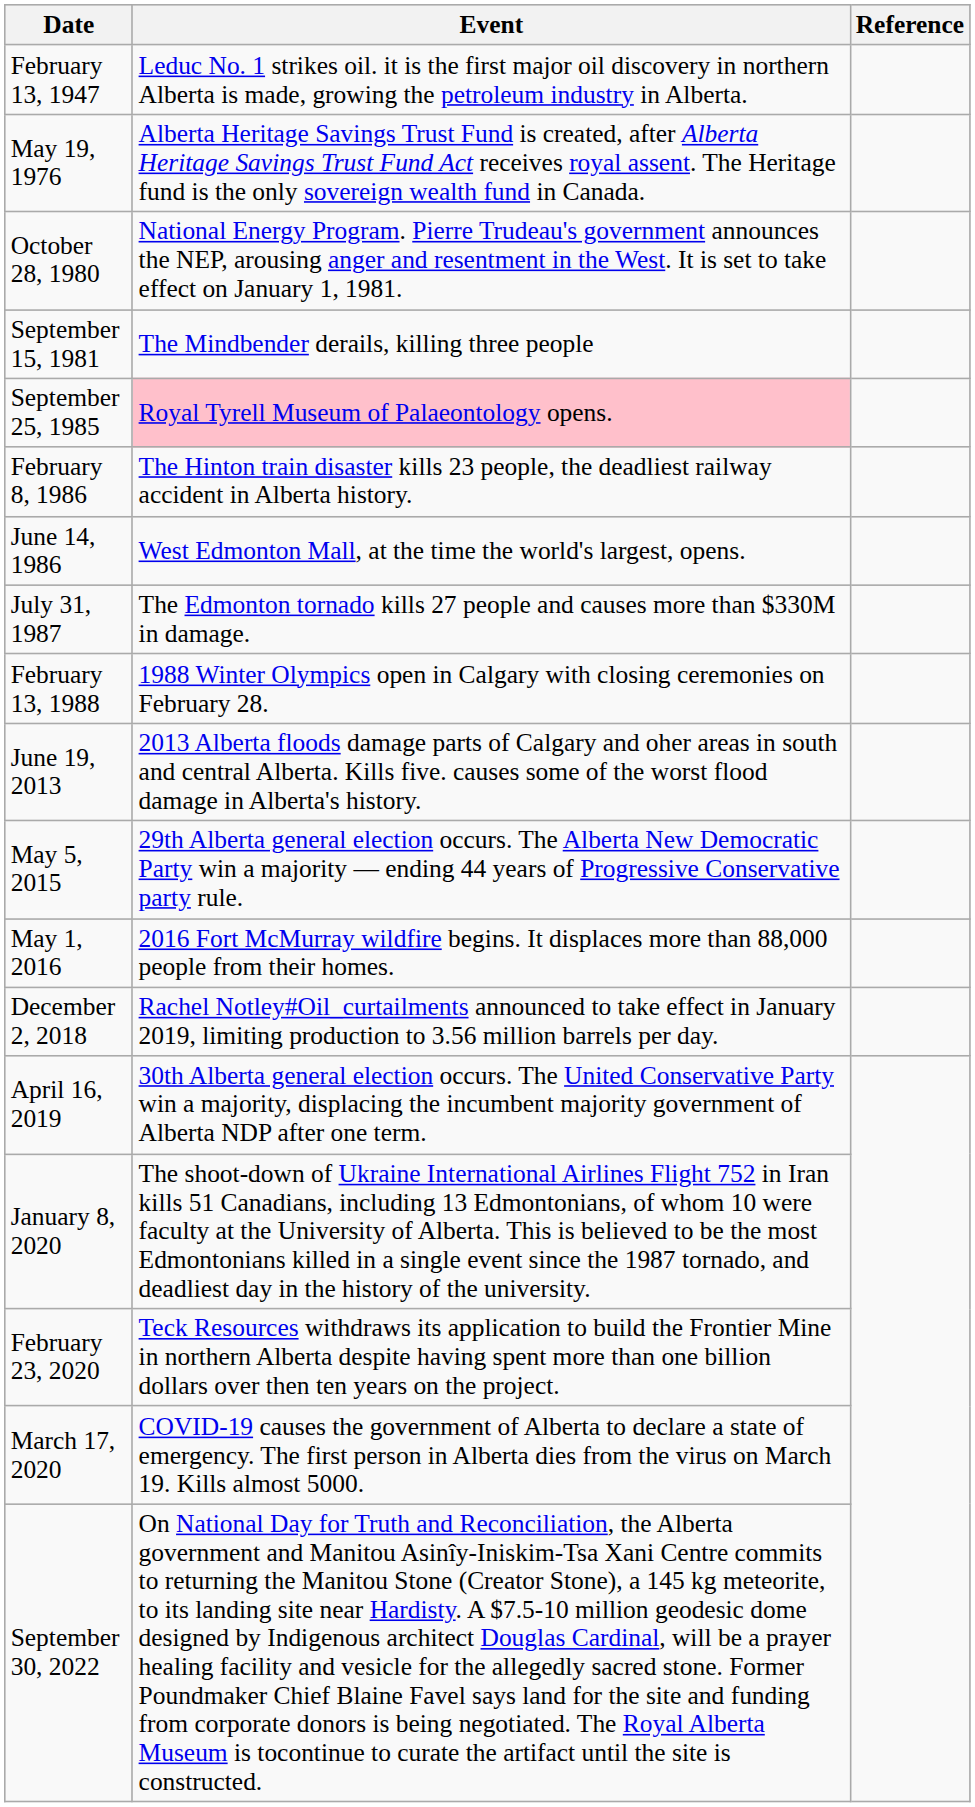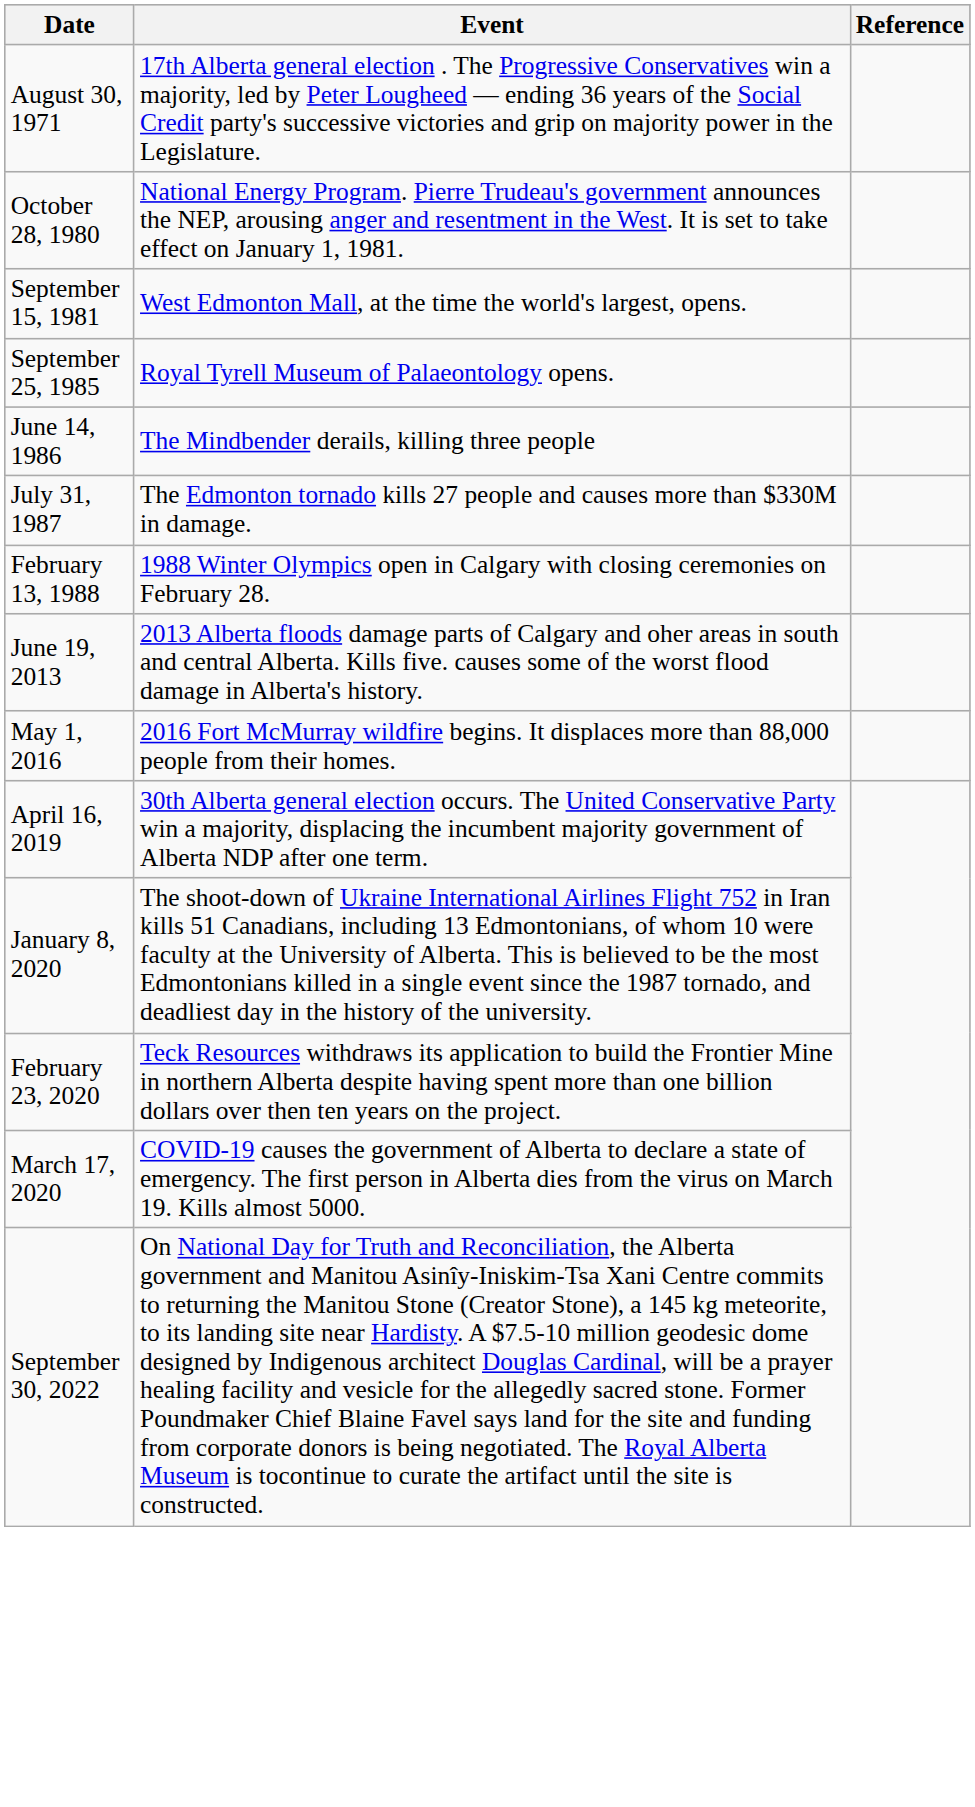 <table class="wikitable sortable">
 <tr>
 <th>Date</th>
 <th>Event</th>
 <th>Reference</th>
 </tr>
 <tr>
-<td>February 13, 1947</td>
-<td><a href='#'>Leduc No. 1</a> strikes oil. it is the first major oil discovery in northern Alberta is made, growing the <a href='#'>petroleum industry</a> in Alberta.</td>
-<td></td>
-</tr>
-<tr>
-<td>May 19, 1976</td>
-<td><a href='#'>Alberta Heritage Savings Trust Fund</a> is created, after <em><a href='#'>Alberta Heritage Savings Trust Fund Act</a></em> receives <a href='#'>royal assent</a>. The Heritage fund is the only <a href='#'>sovereign wealth fund</a> in Canada.</td>
+<td>August 30, 1971</td>
+<td><a href='#'>17th Alberta general election</a> . The <a href='#'>Progressive Conservatives</a> win a majority, led by <a href='#'>Peter Lougheed</a> — ending 36 years of the <a href='#'>Social Credit</a> party's successive victories and grip on majority power in the Legislature.</td>
 <td></td>
 </tr>
 <tr>
 <td>October 28, 1980</td>
 <td><a href='#'>National Energy Program</a>. <a href='#'>Pierre Trudeau's government</a> announces the NEP, arousing <a href='#'>anger and resentment in the West</a>. It is set to take effect on January 1, 1981.</td>
 <td></td>
 </tr>
 <tr>
 <td>September 15, 1981</td>
-<td><a href='#'>The Mindbender</a> derails, killing three people</td>
+<td><a href='#'>West Edmonton Mall</a>, at the time the world's largest, opens.</td>
 <td></td>
 </tr>
 <tr>
 <td>September 25, 1985</td>
-<td style="background: pink;"><a href='#'>Royal Tyrell Museum of Palaeontology</a> opens.</td>
-<td></td>
-</tr>
-<tr>
-<td>February 8, 1986</td>
-<td><a href='#'>The Hinton train disaster</a> kills 23 people, the deadliest railway accident in Alberta history.</td>
+<td><a href='#'>Royal Tyrell Museum of Palaeontology</a> opens.</td>
 <td></td>
 </tr>
 <tr>
 <td>June 14, 1986</td>
-<td><a href='#'>West Edmonton Mall</a>, at the time the world's largest, opens.</td>
+<td><a href='#'>The Mindbender</a> derails, killing three people</td>
 <td></td>
 </tr>
 <tr>
 <td>July 31, 1987</td>
 <td>The <a href='#'>Edmonton tornado</a> kills 27 people and causes more than $330M in damage.</td>
 <td></td>
 </tr>
 <tr>
 <td>February 13, 1988</td>
 <td><a href='#'>1988 Winter Olympics</a> open in Calgary with closing ceremonies on February 28.</td>
 <td></td>
 </tr>
 <tr>
 <td>June 19, 2013</td>
 <td><a href='#'>2013 Alberta floods</a> damage parts of Calgary and oher areas in south and central Alberta. Kills five. causes some of the worst flood damage in Alberta's history.</td>
 <td></td>
 </tr>
 <tr>
-<td>May 5, 2015</td>
-<td><a href='#'>29th Alberta general election</a> occurs. The <a href='#'>Alberta New Democratic Party</a> win a majority — ending 44 years of <a href='#'>Progressive Conservative party</a> rule.</td>
-<td></td>
-</tr>
-<tr>
 <td>May 1, 2016</td>
 <td><a href='#'>2016 Fort McMurray wildfire</a> begins. It displaces more than 88,000 people from their homes.</td>
-<td></td>
-</tr>
-<tr>
-<td>December 2, 2018</td>
-<td><a href='#'>Rachel Notley#Oil_curtailments</a> announced to take effect in January 2019, limiting production to 3.56 million barrels per day.</td>
 <td></td>
 </tr>
 <tr>
 <td>April 16, 2019</td>
 <td><a href='#'>30th Alberta general election</a> occurs. The <a href='#'>United Conservative Party</a> win a majority, displacing the incumbent majority government of Alberta NDP after one term.</td>
 </tr>
 <tr>
 <td>January 8, 2020</td>
 <td>The shoot-down of <a href='#'>Ukraine International Airlines Flight 752</a> in Iran kills 51 Canadians, including 13 Edmontonians, of whom 10 were faculty at the University of Alberta.  This is believed to be the most Edmontonians killed in a single event since the 1987 tornado, and deadliest day in the history of the university.</td>
 </tr>
 <tr>
 <td>February 23, 2020</td>
 <td><a href='#'>Teck Resources</a> withdraws its application to build the Frontier Mine in northern Alberta despite having spent more than one billion dollars over then ten years on the project.</td>
 </tr>
 <tr>
 <td>March 17, 2020</td>
 <td><a href='#'>COVID-19</a> causes the government of Alberta to declare a state of emergency. The first person in Alberta dies from the virus on March 19. Kills almost 5000.</td>
 </tr>
 <tr>
 <td>September 30, 2022</td>
 <td>On <a href='#'>National Day for Truth and Reconciliation</a>, the Alberta government and Manitou Asinîy-Iniskim-Tsa Xani Centre commits to returning the Manitou Stone (Creator Stone), a 145 kg meteorite, to its landing site near <a href='#'>Hardisty</a>. A $7.5-10 million geodesic dome designed by Indigenous architect <a href='#'>Douglas Cardinal</a>, will be a prayer healing facility and vesicle for the allegedly sacred stone. Former Poundmaker Chief Blaine Favel says land for the site and funding from corporate donors is being negotiated. The <a href='#'>Royal Alberta Museum</a> is tocontinue to curate the artifact until the site is constructed.</td>
 </tr>
 </table>
